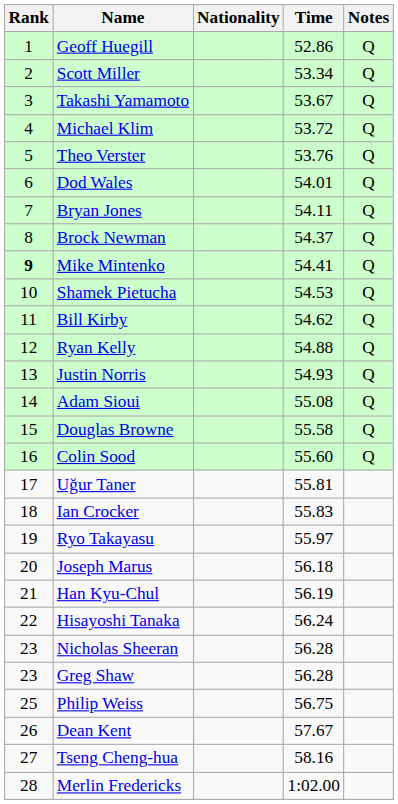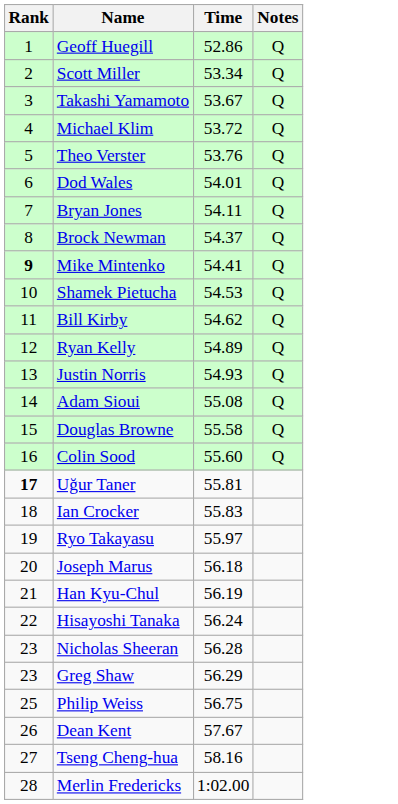 <table class="wikitable sortable" style="text-align:center">
 <tr>
 <th>Rank</th>
 <th>Name</th>
-<th>Nationality</th>
 <th>Time</th>
 <th>Notes</th>
 </tr>
 <tr bgcolor=ccffcc>
 <td>1</td>
 <td align=left><a href='#'>Geoff Huegill</a></td>
-<td align=left></td>
 <td>52.86</td>
 <td>Q</td>
 </tr>
 <tr bgcolor=ccffcc>
 <td>2</td>
 <td align=left><a href='#'>Scott Miller</a></td>
-<td align=left></td>
 <td>53.34</td>
 <td>Q</td>
 </tr>
 <tr bgcolor=ccffcc>
 <td>3</td>
 <td align=left><a href='#'>Takashi Yamamoto</a></td>
-<td align=left></td>
 <td>53.67</td>
 <td>Q</td>
 </tr>
 <tr bgcolor=ccffcc>
 <td>4</td>
 <td align=left><a href='#'>Michael Klim</a></td>
-<td align=left></td>
 <td>53.72</td>
 <td>Q</td>
 </tr>
 <tr bgcolor=ccffcc>
 <td>5</td>
 <td align=left><a href='#'>Theo Verster</a></td>
-<td align=left></td>
 <td>53.76</td>
 <td>Q</td>
 </tr>
 <tr bgcolor=ccffcc>
 <td>6</td>
 <td align=left><a href='#'>Dod Wales</a></td>
-<td align=left></td>
 <td>54.01</td>
 <td>Q</td>
 </tr>
 <tr bgcolor=ccffcc>
 <td>7</td>
 <td align=left><a href='#'>Bryan Jones</a></td>
-<td align=left></td>
 <td>54.11</td>
 <td>Q</td>
 </tr>
 <tr bgcolor=ccffcc>
 <td>8</td>
 <td align=left><a href='#'>Brock Newman</a></td>
-<td align=left></td>
 <td>54.37</td>
 <td>Q</td>
 </tr>
 <tr bgcolor=ccffcc>
 <td><strong>9</strong></td>
 <td align=left><a href='#'>Mike Mintenko</a></td>
-<td align=left></td>
 <td>54.41</td>
 <td>Q</td>
 </tr>
 <tr bgcolor=ccffcc>
 <td>10</td>
 <td align=left><a href='#'>Shamek Pietucha</a></td>
-<td align=left></td>
 <td>54.53</td>
 <td>Q</td>
 </tr>
 <tr bgcolor=ccffcc>
 <td>11</td>
 <td align=left><a href='#'>Bill Kirby</a></td>
-<td align=left></td>
 <td>54.62</td>
 <td>Q</td>
 </tr>
 <tr bgcolor=ccffcc>
 <td>12</td>
 <td align=left><a href='#'>Ryan Kelly</a></td>
-<td align=left></td>
-<td>54.88</td>
+<td>54.89</td>
 <td>Q</td>
 </tr>
 <tr bgcolor=ccffcc>
 <td>13</td>
 <td align=left><a href='#'>Justin Norris</a></td>
-<td align=left></td>
 <td>54.93</td>
 <td>Q</td>
 </tr>
 <tr bgcolor=ccffcc>
 <td>14</td>
 <td align=left><a href='#'>Adam Sioui</a></td>
-<td align=left></td>
 <td>55.08</td>
 <td>Q</td>
 </tr>
 <tr bgcolor=ccffcc>
 <td>15</td>
 <td align=left><a href='#'>Douglas Browne</a></td>
-<td align=left></td>
 <td>55.58</td>
 <td>Q</td>
 </tr>
 <tr bgcolor=ccffcc>
 <td>16</td>
 <td align=left><a href='#'>Colin Sood</a></td>
-<td align=left></td>
 <td>55.60</td>
 <td>Q</td>
 </tr>
 <tr>
-<td>17</td>
+<td><strong>17</strong></td>
 <td align=left><a href='#'>Uğur Taner</a></td>
-<td align=left></td>
 <td>55.81</td>
 <td></td>
 </tr>
 <tr>
 <td>18</td>
 <td align=left><a href='#'>Ian Crocker</a></td>
-<td align=left></td>
 <td>55.83</td>
 <td></td>
 </tr>
 <tr>
 <td>19</td>
 <td align=left><a href='#'>Ryo Takayasu</a></td>
-<td align=left></td>
 <td>55.97</td>
 <td></td>
 </tr>
 <tr>
 <td>20</td>
 <td align=left><a href='#'>Joseph Marus</a></td>
-<td align=left></td>
 <td>56.18</td>
 <td></td>
 </tr>
 <tr>
 <td>21</td>
 <td align=left><a href='#'>Han Kyu-Chul</a></td>
-<td align=left></td>
 <td>56.19</td>
 <td></td>
 </tr>
 <tr>
 <td>22</td>
 <td align=left><a href='#'>Hisayoshi Tanaka</a></td>
-<td align=left></td>
 <td>56.24</td>
 <td></td>
 </tr>
 <tr>
 <td>23</td>
 <td align=left><a href='#'>Nicholas Sheeran</a></td>
-<td align=left></td>
 <td>56.28</td>
 <td></td>
 </tr>
 <tr>
 <td>23</td>
 <td align=left><a href='#'>Greg Shaw</a></td>
-<td align=left></td>
-<td>56.28</td>
+<td>56.29</td>
 <td></td>
 </tr>
 <tr>
 <td>25</td>
 <td align=left><a href='#'>Philip Weiss</a></td>
-<td align=left></td>
 <td>56.75</td>
 <td></td>
 </tr>
 <tr>
 <td>26</td>
 <td align=left><a href='#'>Dean Kent</a></td>
-<td align=left></td>
 <td>57.67</td>
 <td></td>
 </tr>
 <tr>
 <td>27</td>
 <td align=left><a href='#'>Tseng Cheng-hua</a></td>
-<td align=left></td>
 <td>58.16</td>
 <td></td>
 </tr>
 <tr>
 <td>28</td>
 <td align=left><a href='#'>Merlin Fredericks</a></td>
-<td align=left></td>
 <td>1:02.00</td>
 <td></td>
 </tr>
 </table>
